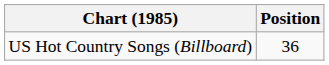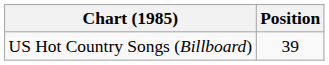 <table class="wikitable">
 <tr>
 <th>Chart (1985)</th>
 <th>Position</th>
 </tr>
 <tr>
 <td>US Hot Country Songs (<em>Billboard</em>)</td>
-<td align="center">36</td>
+<td align="center">39</td>
 </tr>
 </table>
